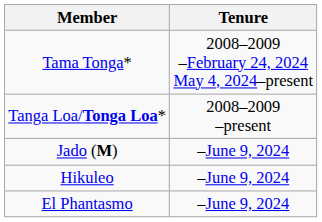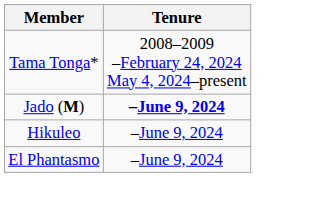 <table class="wikitable sortable" style="text-align:center;">
 <tr>
 <th>Member</th>
 <th>Tenure</th>
 </tr>
 <tr>
 <td><a href='#'>Tama Tonga</a>*</td>
 <td>2008–2009<br>–<a href='#'>February 24, 2024</a><br><a href='#'>May 4, 2024</a>–present</td>
 </tr>
 <tr>
-<td><a href='#'>Tanga Loa/<strong>Tonga Loa</strong></a>*</td>
-<td>2008–2009<br>–present</td>
-</tr>
-<tr>
 <td><a href='#'>Jado</a> (<strong>M</strong>)</td>
-<td>–<a href='#'>June 9, 2024</a></td>
+<td><strong>–<a href='#'>June 9, 2024</a></strong></td>
 </tr>
 <tr>
 <td><a href='#'>Hikuleo</a></td>
 <td>–<a href='#'>June 9, 2024</a></td>
 </tr>
 <tr>
 <td><a href='#'>El Phantasmo</a></td>
 <td>–<a href='#'>June 9, 2024</a></td>
 </tr>
 </table>
